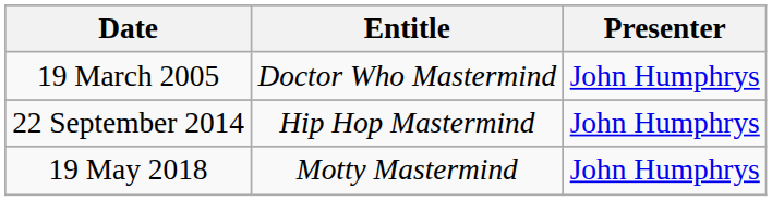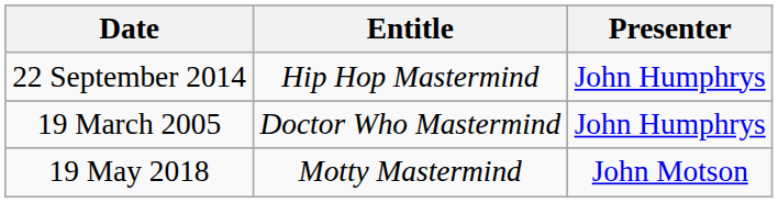 <table class="wikitable" style="text-align:center;">
 <tr>
 <th>Date</th>
 <th>Entitle</th>
 <th>Presenter</th>
 </tr>
 <tr>
+<td>22 September 2014</td>
+<td><em>Hip Hop Mastermind</em></td>
+<td><a href='#'>John Humphrys</a></td>
+</tr>
+<tr>
 <td>19 March 2005</td>
 <td><em>Doctor Who Mastermind</em></td>
 <td><a href='#'>John Humphrys</a></td>
 </tr>
 <tr>
-<td>22 September 2014</td>
-<td><em>Hip Hop Mastermind</em></td>
-<td><a href='#'>John Humphrys</a></td>
-</tr>
-<tr>
 <td>19 May 2018</td>
 <td><em>Motty Mastermind</em></td>
-<td><a href='#'>John Humphrys</a></td>
+<td><a href='#'>John Motson</a></td>
 </tr>
 </table>
